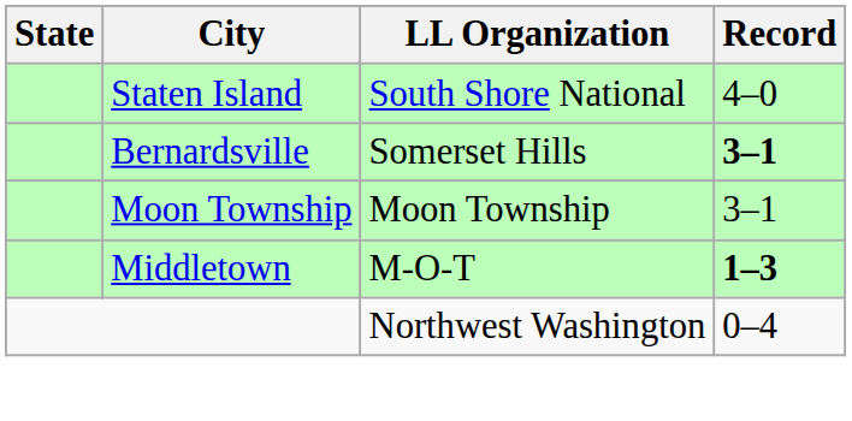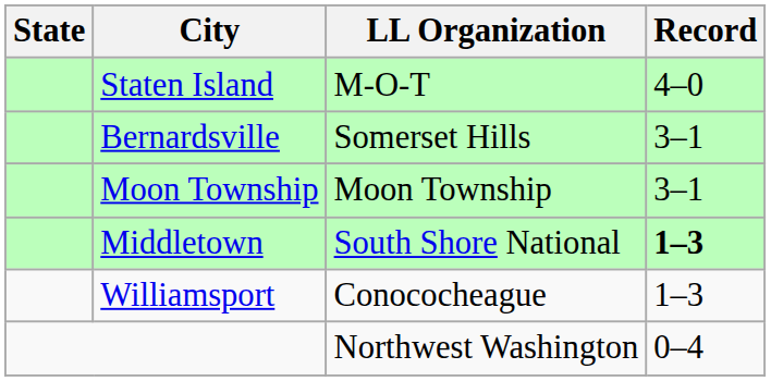 <table class="wikitable">
 <tr>
 <th>State</th>
 <th>City</th>
 <th>LL Organization</th>
 <th>Record</th>
 </tr>
 <tr style="background:#bfb;">
 <td><strong></strong></td>
 <td><a href='#'>Staten Island</a></td>
-<td><a href='#'>South Shore</a> National</td>
+<td>M-O-T</td>
 <td>4–0</td>
 </tr>
 <tr style="background:#bfb;">
 <td><strong></strong></td>
 <td><a href='#'>Bernardsville</a></td>
 <td>Somerset Hills</td>
-<td><strong>3–1</strong></td>
+<td>3–1</td>
 </tr>
 <tr style="background:#bfb;">
 <td><strong></strong></td>
 <td><a href='#'>Moon Township</a></td>
 <td>Moon Township</td>
 <td>3–1</td>
 </tr>
 <tr style="background:#bfb;">
 <td><strong></strong></td>
 <td><a href='#'>Middletown</a></td>
-<td>M-O-T</td>
+<td><a href='#'>South Shore</a> National</td>
 <td><strong>1–3</strong></td>
+</tr>
+<tr>
+<td><strong></strong></td>
+<td><a href='#'>Williamsport</a></td>
+<td>Conococheague</td>
+<td>1–3</td>
 </tr>
 <tr>
 <td colspan="2"><strong></strong></td>
 <td>Northwest Washington</td>
 <td>0–4</td>
 </tr>
 </table>
